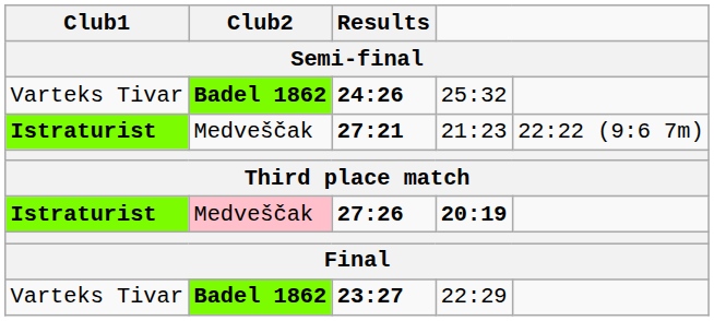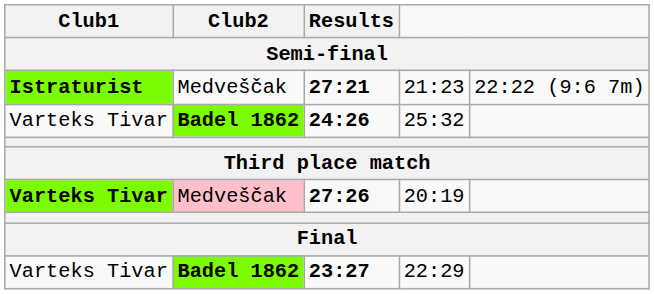 <table class="wikitable">
 <tr>
 <th>Club1</th>
 <th>Club2</th>
 <th>Results</th>
 </tr>
 <tr>
 <th colspan="5">Semi-final</th>
 </tr>
 <tr>
+<td style="background:lawngreen"><strong>Istraturist</strong></td>
+<td>Medveščak</td>
+<td><strong>27:21</strong></td>
+<td>21:23</td>
+<td>22:22 (9:6 7m)</td>
+</tr>
+<tr>
 <td>Varteks Tivar</td>
 <td style="background:lawngreen"><strong>Badel 1862</strong></td>
 <td><strong>24:26</strong></td>
 <td>25:32</td>
 <td></td>
-</tr>
-<tr>
-<td style="background:lawngreen"><strong>Istraturist</strong></td>
-<td>Medveščak</td>
-<td><strong>27:21</strong></td>
-<td>21:23</td>
-<td>22:22 (9:6 7m)</td>
 </tr>
 <tr>
 <th colspan="5"></th>
 </tr>
 <tr>
 <th colspan="5">Third place match</th>
 </tr>
 <tr>
-<td style="background:lawngreen"><strong>Istraturist</strong></td>
+<td style="background:lawngreen"><strong>Varteks Tivar</strong></td>
 <td style="background: pink;">Medveščak</td>
 <td><strong>27:26</strong></td>
-<td><strong>20:19</strong></td>
+<td>20:19</td>
 <td></td>
 </tr>
 <tr>
 <th colspan="5"></th>
 </tr>
 <tr>
 <th colspan="5">Final</th>
 </tr>
 <tr>
 <td>Varteks Tivar</td>
 <td style="background:lawngreen"><strong>Badel 1862</strong></td>
 <td><strong>23:27</strong></td>
 <td>22:29</td>
 <td></td>
 </tr>
 </table>
